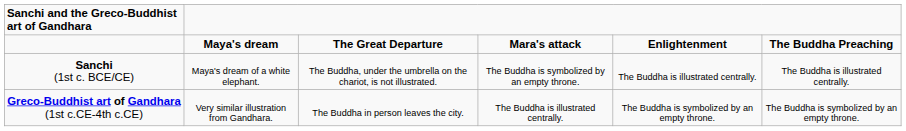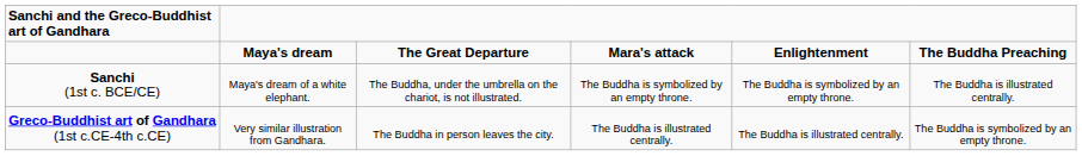 <table class="wikitable" style="margin:0 auto;"  align="center"  colspan="6" cellpadding="3" style="font-size: 80%; width: 100%;">
 <tr>
 <td state = ><strong>Sanchi and the Greco-Buddhist art of Gandhara</strong></td>
 </tr>
 <tr>
 <td></td>
 <td align="center"><strong>Maya's dream</strong></td>
 <td align="center"><strong>The Great Departure</strong></td>
 <td align="center"><strong>Mara's attack</strong></td>
 <td align="center"><strong>Enlightenment</strong></td>
 <td align="center"><strong>The Buddha Preaching</strong></td>
 </tr>
 <tr>
 <td align="center"><strong>Sanchi</strong><br>(1st c. BCE/CE)</td>
 <td align="center" style="font-size: 80%;"><br>Maya's dream of a white elephant.</td>
 <td align="center" style="font-size: 80%;"><br>The Buddha, under the umbrella on the chariot, is not illustrated.</td>
 <td align="center" style="font-size: 80%;"><br>The Buddha is symbolized by an empty throne.</td>
-<td align="center" style="font-size: 80%;"><br>The Buddha is illustrated centrally.</td>
+<td align="center" style="font-size: 80%;"><br>The Buddha is symbolized by an empty throne.</td>
 <td align="center" style="font-size: 80%;"><br>The Buddha is illustrated centrally.</td>
 </tr>
 <tr>
 <td align="center"><strong><a href='#'>Greco-Buddhist art</a> of <a href='#'>Gandhara</a></strong><br>(1st c.CE-4th c.CE)</td>
 <td align="center" style="font-size: 80%;"><br>Very similar illustration from Gandhara.</td>
 <td align="center" style="font-size: 80%;"><br>The Buddha in person leaves the city.</td>
 <td align="center" style="font-size: 80%;"><br>The Buddha is illustrated centrally.</td>
-<td align="center" style="font-size: 80%;"><br>The Buddha is symbolized by an empty throne.</td>
+<td align="center" style="font-size: 80%;"><br>The Buddha is illustrated centrally.</td>
 <td align="center" style="font-size: 80%;"><br>The Buddha is symbolized by an empty throne.</td>
 </tr>
 </table>
